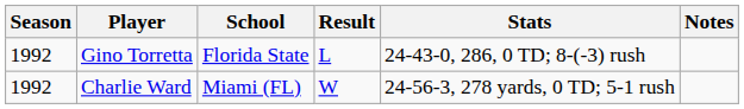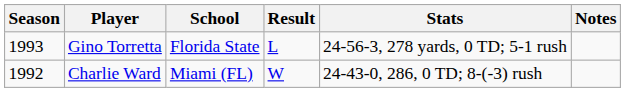 <table class="wikitable">
 <tr>
 <th>Season</th>
 <th>Player</th>
 <th>School</th>
 <th>Result</th>
 <th>Stats</th>
 <th>Notes</th>
 </tr>
 <tr>
-<td>1992</td>
+<td>1993</td>
 <td><a href='#'>Gino Torretta</a></td>
 <td><a href='#'>Florida State</a></td>
 <td><a href='#'>L</a></td>
-<td>24-43-0, 286, 0 TD; 8-(-3) rush</td>
+<td>24-56-3, 278 yards, 0 TD; 5-1 rush</td>
 <td></td>
 </tr>
 <tr>
 <td>1992</td>
 <td><a href='#'>Charlie Ward</a></td>
 <td><a href='#'>Miami (FL)</a></td>
 <td><a href='#'>W</a></td>
-<td>24-56-3, 278 yards, 0 TD; 5-1 rush</td>
+<td>24-43-0, 286, 0 TD; 8-(-3) rush</td>
 <td></td>
 </tr>
 </table>
